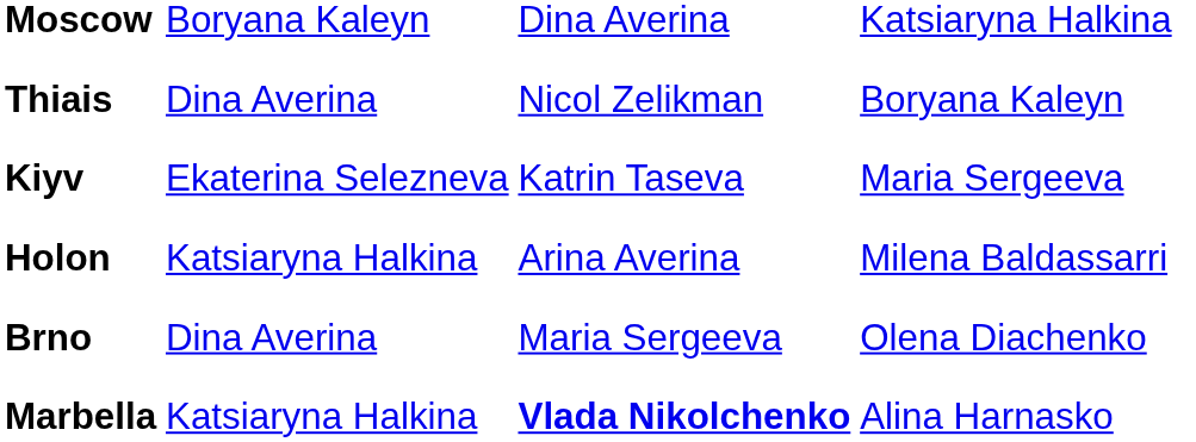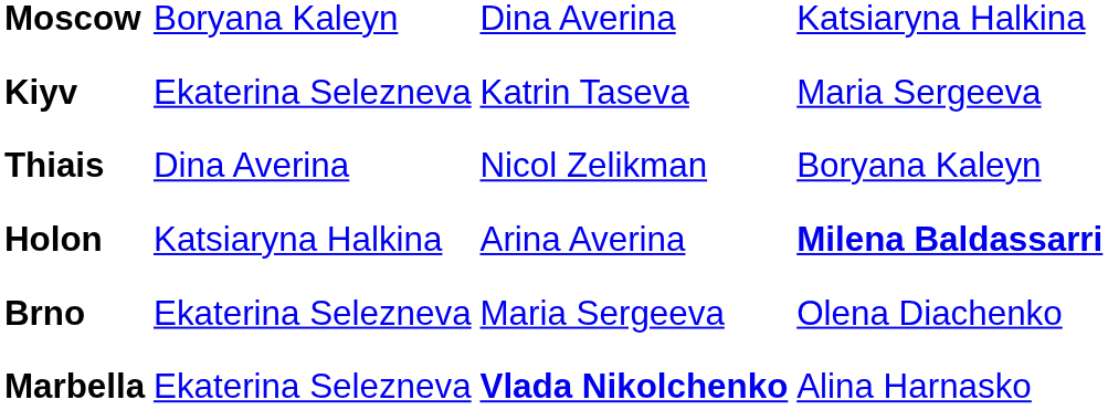 <table>
 <tr>
 <th scope=row style="text-align:left">Moscow</th>
 <td style="height:30px;"> <a href='#'>Boryana Kaleyn</a></td>
 <td style="height:30px;"> <a href='#'>Dina Averina</a></td>
 <td style="height:30px;"> <a href='#'>Katsiaryna Halkina</a></td>
 </tr>
 <tr>
+<th scope=row style="text-align:left">Kiyv</th>
+<td style="height:30px;"> <a href='#'>Ekaterina Selezneva</a></td>
+<td style="height:30px;"> <a href='#'>Katrin Taseva</a></td>
+<td style="height:30px;"> <a href='#'>Maria Sergeeva</a></td>
+</tr>
+<tr>
 <th scope=row style="text-align:left">Thiais</th>
 <td style="height:30px;"> <a href='#'>Dina Averina</a></td>
 <td style="height:30px;"> <a href='#'>Nicol Zelikman</a></td>
 <td style="height:30px;"> <a href='#'>Boryana Kaleyn</a></td>
 </tr>
 <tr>
-<th scope=row style="text-align:left">Kiyv</th>
-<td style="height:30px;"> <a href='#'>Ekaterina Selezneva</a></td>
-<td style="height:30px;"> <a href='#'>Katrin Taseva</a></td>
-<td style="height:30px;"> <a href='#'>Maria Sergeeva</a></td>
-</tr>
-<tr>
 <th scope=row style="text-align:left">Holon</th>
 <td style="height:30px;"> <a href='#'>Katsiaryna Halkina</a></td>
 <td style="height:30px;"> <a href='#'>Arina Averina</a></td>
-<td style="height:30px;"> <a href='#'>Milena Baldassarri</a></td>
+<td style="height:30px;"><strong> <a href='#'>Milena Baldassarri</a></strong></td>
 </tr>
 <tr>
 <th scope=row style="text-align:left">Brno</th>
-<td style="height:30px;"> <a href='#'>Dina Averina</a></td>
+<td style="height:30px;"> <a href='#'>Ekaterina Selezneva</a></td>
 <td style="height:30px;"> <a href='#'>Maria Sergeeva</a></td>
 <td style="height:30px;"> <a href='#'>Olena Diachenko</a></td>
 </tr>
 <tr>
 <th scope=row style="text-align:left">Marbella</th>
-<td style="height:30px;"> <a href='#'>Katsiaryna Halkina</a></td>
+<td style="height:30px;"> <a href='#'>Ekaterina Selezneva</a></td>
 <td style="height:30px;"><strong> <a href='#'>Vlada Nikolchenko</a></strong></td>
 <td style="height:30px;"> <a href='#'>Alina Harnasko</a></td>
 </tr>
 <tr>
 </tr>
 </table>
